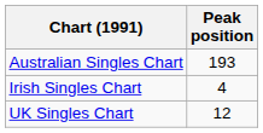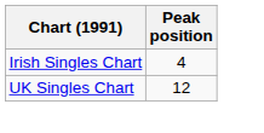 <table class="wikitable sortable">
 <tr>
 <th>Chart (1991)</th>
 <th>Peak<br>position</th>
-</tr>
-<tr>
-<td align="left"><a href='#'>Australian Singles Chart</a></td>
-<td style="text-align:center;">193</td>
 </tr>
 <tr>
 <td align="left"><a href='#'>Irish Singles Chart</a></td>
 <td style="text-align:center;">4</td>
 </tr>
 <tr>
 <td align="left"><a href='#'>UK Singles Chart</a></td>
 <td style="text-align:center;">12</td>
 </tr>
 </table>
